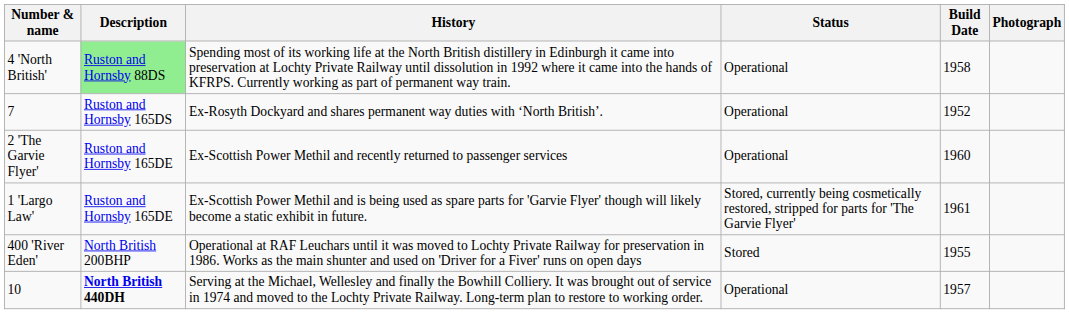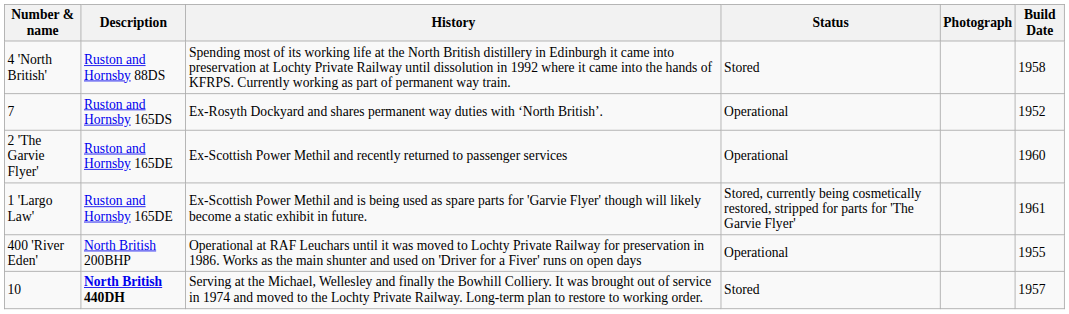 <table class="wikitable">
 <tr>
 <th>Number & name</th>
 <th>Description</th>
 <th>History</th>
 <th>Status</th>
+<th>Photograph</th>
 <th>Build Date</th>
-<th>Photograph</th>
 </tr>
 <tr>
 <td>4 'North British'</td>
-<td style="background: lightgreen;"><a href='#'>Ruston and Hornsby</a> 88DS </td>
+<td><a href='#'>Ruston and Hornsby</a> 88DS </td>
 <td>Spending most of its working life at the North British distillery in Edinburgh it came into preservation at Lochty Private Railway until dissolution in 1992 where it came into the hands of KFRPS. Currently working as part of permanent way train.</td>
-<td>Operational</td>
+<td>Stored</td>
+<td></td>
 <td>1958</td>
-<td></td>
 </tr>
 <tr>
 <td>7</td>
 <td><a href='#'>Ruston and Hornsby</a> 165DS </td>
 <td>Ex-Rosyth Dockyard and shares permanent way duties with ‘North British’.</td>
 <td>Operational</td>
+<td></td>
 <td>1952</td>
-<td></td>
 </tr>
 <tr>
 <td>2 'The Garvie Flyer'</td>
 <td><a href='#'>Ruston and Hornsby</a> 165DE </td>
 <td>Ex-Scottish Power Methil and recently returned to passenger services</td>
 <td>Operational</td>
+<td></td>
 <td>1960</td>
-<td></td>
 </tr>
 <tr>
 <td>1 'Largo Law'</td>
 <td><a href='#'>Ruston and Hornsby</a> 165DE </td>
 <td>Ex-Scottish Power Methil and is being used as spare parts for 'Garvie Flyer' though will likely become a static exhibit in future.</td>
 <td>Stored, currently being cosmetically restored, stripped for parts for 'The Garvie Flyer'</td>
+<td></td>
 <td>1961</td>
-<td></td>
 </tr>
 <tr>
 <td>400 'River Eden'</td>
 <td><a href='#'>North British</a> 200BHP </td>
 <td>Operational at RAF Leuchars until it was moved to Lochty Private Railway for preservation in 1986. Works as the main shunter and used on 'Driver for a Fiver' runs on open days</td>
-<td>Stored</td>
+<td>Operational</td>
+<td></td>
 <td>1955</td>
-<td></td>
 </tr>
 <tr>
 <td>10</td>
 <td><strong><a href='#'>North British</a> 440DH </strong></td>
 <td>Serving at the Michael, Wellesley and finally the Bowhill Colliery. It was brought out of service in 1974 and moved to the Lochty Private Railway. Long-term plan to restore to working order.</td>
-<td>Operational</td>
+<td>Stored</td>
+<td></td>
 <td>1957</td>
-<td></td>
 </tr>
 </table>
